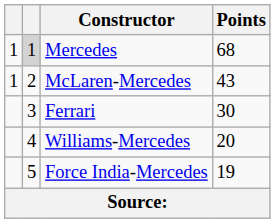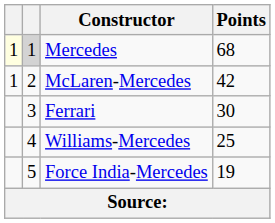 <table class="wikitable" style="font-size: 85%;">
 <tr>
 <th></th>
 <th></th>
 <th>Constructor</th>
 <th>Points</th>
 </tr>
 <tr>
-<td> 1</td>
+<td style="background: lightyellow;"> 1</td>
 <td align="center" style="background: lightgrey;">1</td>
 <td> <a href='#'>Mercedes</a></td>
 <td>68</td>
 </tr>
 <tr>
 <td> 1</td>
 <td align="center">2</td>
 <td> <a href='#'>McLaren</a>-<a href='#'>Mercedes</a></td>
-<td>43</td>
+<td>42</td>
 </tr>
 <tr>
 <td></td>
 <td align="center">3</td>
 <td> <a href='#'>Ferrari</a></td>
 <td>30</td>
 </tr>
 <tr>
 <td></td>
 <td align="center">4</td>
 <td> <a href='#'>Williams</a>-<a href='#'>Mercedes</a></td>
-<td>20</td>
+<td>25</td>
 </tr>
 <tr>
 <td></td>
 <td align="center">5</td>
 <td> <a href='#'>Force India</a>-<a href='#'>Mercedes</a></td>
 <td>19</td>
 </tr>
 <tr>
 <th colspan=4>Source: </th>
 </tr>
 </table>
